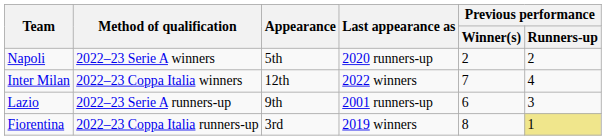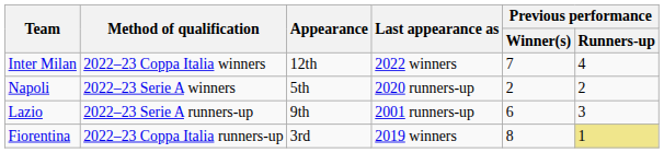 <table class="wikitable">
 <tr>
 <th rowspan="2">Team</th>
 <th rowspan="2">Method of qualification</th>
 <th rowspan="2">Appearance</th>
 <th rowspan="2">Last appearance as</th>
 <th colspan="2">Previous performance</th>
 </tr>
 <tr>
 <th>Winner(s)</th>
 <th>Runners-up</th>
 </tr>
 <tr>
+<td><a href='#'>Inter Milan</a></td>
+<td><a href='#'>2022–23 Coppa Italia</a> winners</td>
+<td>12th</td>
+<td><a href='#'>2022</a> winners</td>
+<td>7</td>
+<td>4</td>
+</tr>
+<tr>
 <td><a href='#'>Napoli</a></td>
 <td><a href='#'>2022–23 Serie A</a> winners</td>
 <td>5th</td>
 <td><a href='#'>2020</a> runners-up</td>
 <td>2</td>
 <td>2</td>
-</tr>
-<tr>
-<td><a href='#'>Inter Milan</a></td>
-<td><a href='#'>2022–23 Coppa Italia</a> winners</td>
-<td>12th</td>
-<td><a href='#'>2022</a> winners</td>
-<td>7</td>
-<td>4</td>
 </tr>
 <tr>
 <td><a href='#'>Lazio</a></td>
 <td><a href='#'>2022–23 Serie A</a> runners-up</td>
 <td>9th</td>
 <td><a href='#'>2001</a> runners-up</td>
 <td>6</td>
 <td>3</td>
 </tr>
 <tr>
 <td><a href='#'>Fiorentina</a></td>
 <td><a href='#'>2022–23 Coppa Italia</a> runners-up</td>
 <td>3rd</td>
 <td><a href='#'>2019</a> winners</td>
 <td>8</td>
 <td style="background: khaki;">1</td>
 </tr>
 </table>
